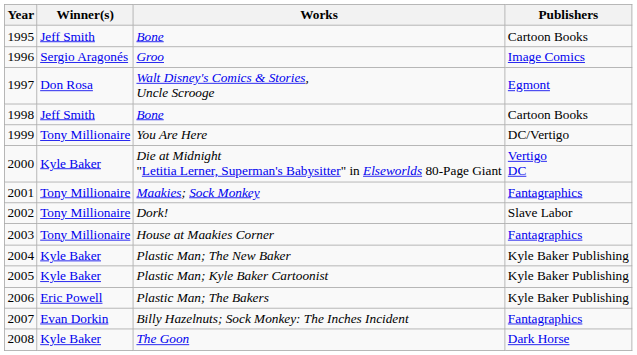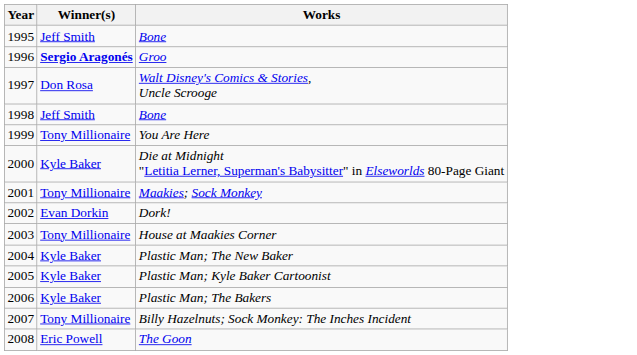 <table class="wikitable">
 <tr>
 <th>Year</th>
 <th>Winner(s)</th>
 <th>Works</th>
-<th>Publishers</th>
 </tr>
 <tr>
 <td>1995</td>
 <td><a href='#'>Jeff Smith</a></td>
 <td><em><a href='#'>Bone</a></em></td>
-<td>Cartoon Books</td>
 </tr>
 <tr>
 <td>1996</td>
-<td><a href='#'>Sergio Aragonés</a></td>
+<td><strong><a href='#'>Sergio Aragonés</a></strong></td>
 <td><em><a href='#'>Groo</a></em></td>
-<td><a href='#'>Image Comics</a></td>
 </tr>
 <tr>
 <td>1997</td>
 <td><a href='#'>Don Rosa</a></td>
 <td><em><a href='#'>Walt Disney's Comics & Stories</a>,</em><br><em>Uncle Scrooge</em></td>
-<td><a href='#'>Egmont</a></td>
 </tr>
 <tr>
 <td>1998</td>
 <td><a href='#'>Jeff Smith</a></td>
 <td><em><a href='#'>Bone</a></em></td>
-<td>Cartoon Books</td>
 </tr>
 <tr>
 <td>1999</td>
 <td><a href='#'>Tony Millionaire</a></td>
 <td><em>You Are Here</em></td>
-<td>DC/Vertigo</td>
 </tr>
 <tr>
 <td>2000</td>
 <td><a href='#'>Kyle Baker</a></td>
 <td><em>Die at Midnight</em><br>"<a href='#'>Letitia Lerner, Superman's Babysitter</a>" in <em><a href='#'>Elseworlds</a></em> 80-Page Giant</td>
-<td><a href='#'>Vertigo</a><br><a href='#'>DC</a></td>
 </tr>
 <tr>
 <td>2001</td>
 <td><a href='#'>Tony Millionaire</a></td>
 <td><em><a href='#'>Maakies</a>; <a href='#'>Sock Monkey</a></em></td>
-<td><a href='#'>Fantagraphics</a></td>
 </tr>
 <tr>
 <td>2002</td>
-<td><a href='#'>Tony Millionaire</a></td>
+<td><a href='#'>Evan Dorkin</a></td>
 <td><em>Dork!</em></td>
-<td>Slave Labor</td>
 </tr>
 <tr>
 <td>2003</td>
 <td><a href='#'>Tony Millionaire</a></td>
 <td><em>House at Maakies Corner</em></td>
-<td><a href='#'>Fantagraphics</a></td>
 </tr>
 <tr>
 <td>2004</td>
 <td><a href='#'>Kyle Baker</a></td>
 <td><em>Plastic Man; The New Baker</em></td>
-<td>Kyle Baker Publishing</td>
 </tr>
 <tr>
 <td>2005</td>
 <td><a href='#'>Kyle Baker</a></td>
 <td><em>Plastic Man; Kyle Baker Cartoonist</em></td>
-<td>Kyle Baker Publishing</td>
 </tr>
 <tr>
 <td>2006</td>
-<td><a href='#'>Eric Powell</a></td>
+<td><a href='#'>Kyle Baker</a></td>
 <td><em>Plastic Man; The Bakers</em></td>
-<td>Kyle Baker Publishing</td>
 </tr>
 <tr>
 <td>2007</td>
-<td><a href='#'>Evan Dorkin</a></td>
+<td><a href='#'>Tony Millionaire</a></td>
 <td><em>Billy Hazelnuts; Sock Monkey: The Inches Incident</em></td>
-<td><a href='#'>Fantagraphics</a></td>
 </tr>
 <tr>
 <td>2008</td>
-<td><a href='#'>Kyle Baker</a></td>
+<td><a href='#'>Eric Powell</a></td>
 <td><em><a href='#'>The Goon</a></em></td>
-<td><a href='#'>Dark Horse</a></td>
 </tr>
 </table>
